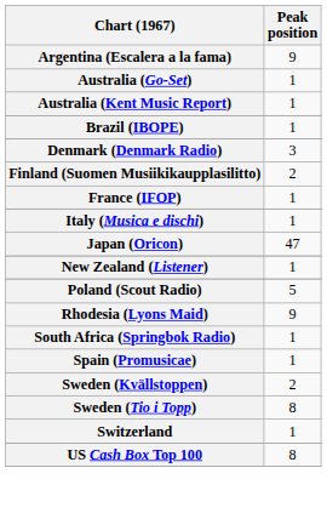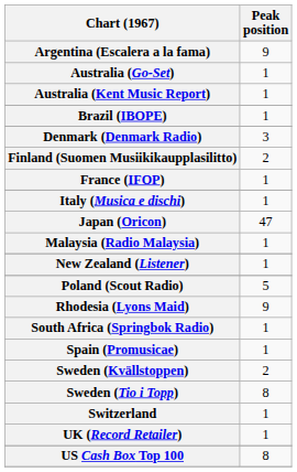 <table class="wikitable sortable plainrowheaders" style="text-align:center">
 <tr>
 <th>Chart (1967)</th>
 <th>Peak<br>position</th>
 </tr>
 <tr>
 <th scope="row">Argentina (Escalera a la fama)</th>
 <td>9</td>
 </tr>
 <tr>
 <th scope="row">Australia (<em><a href='#'>Go-Set</a></em>)</th>
 <td>1</td>
 </tr>
 <tr>
 <th scope="row">Australia (<a href='#'>Kent Music Report</a>)</th>
 <td>1</td>
 </tr>
 <tr>
 </tr>
 <tr>
 </tr>
 <tr>
 </tr>
 <tr>
 <th scope="row">Brazil (<a href='#'>IBOPE</a>)</th>
 <td>1</td>
 </tr>
 <tr>
 </tr>
 <tr>
 </tr>
 <tr>
 <th scope="row">Denmark (<a href='#'>Denmark Radio</a>)</th>
 <td>3</td>
 </tr>
 <tr>
 <th scope="row">Finland (Suomen Musiikikaupplasilitto)</th>
 <td>2</td>
 </tr>
 <tr>
 <th scope="row">France (<a href='#'>IFOP</a>)</th>
 <td>1</td>
 </tr>
 <tr>
 </tr>
 <tr>
 <th scope="row">Italy (<em><a href='#'>Musica e dischi</a></em>)</th>
 <td>1</td>
 </tr>
 <tr>
 <th scope="row">Japan (<a href='#'>Oricon</a>)</th>
 <td>47</td>
 </tr>
 <tr>
+<th scope="row">Malaysia (<a href='#'>Radio Malaysia</a>)</th>
+<td>1</td>
+</tr>
+<tr>
 </tr>
 <tr>
 </tr>
 <tr>
 <th scope="row">New Zealand (<em><a href='#'>Listener</a></em>)</th>
 <td>1</td>
 </tr>
 <tr>
 </tr>
 <tr>
 <th scope="row">Poland (Scout Radio)</th>
 <td>5</td>
 </tr>
 <tr>
 <th scope="row">Rhodesia (<a href='#'>Lyons Maid</a>)</th>
 <td>9</td>
 </tr>
 <tr>
 <th scope="row">South Africa (<a href='#'>Springbok Radio</a>)</th>
 <td>1</td>
 </tr>
 <tr>
 <th scope="row">Spain (<a href='#'>Promusicae</a>)</th>
 <td>1</td>
 </tr>
 <tr>
 <th scope="row">Sweden (<a href='#'>Kvällstoppen</a>)</th>
 <td>2</td>
 </tr>
 <tr>
 <th scope="row">Sweden (<em><a href='#'>Tio i Topp</a></em>)</th>
 <td>8</td>
 </tr>
 <tr>
 <th scope="row">Switzerland</th>
 <td>1</td>
 </tr>
 <tr>
+<th scope="row">UK (<em><a href='#'>Record Retailer</a></em>)</th>
+<td>1</td>
+</tr>
+<tr>
 </tr>
 <tr>
 </tr>
 <tr>
 <th scope="row">US <a href='#'><em>Cash Box</em> Top 100</a></th>
 <td>8</td>
 </tr>
 <tr>
 </tr>
 </table>
